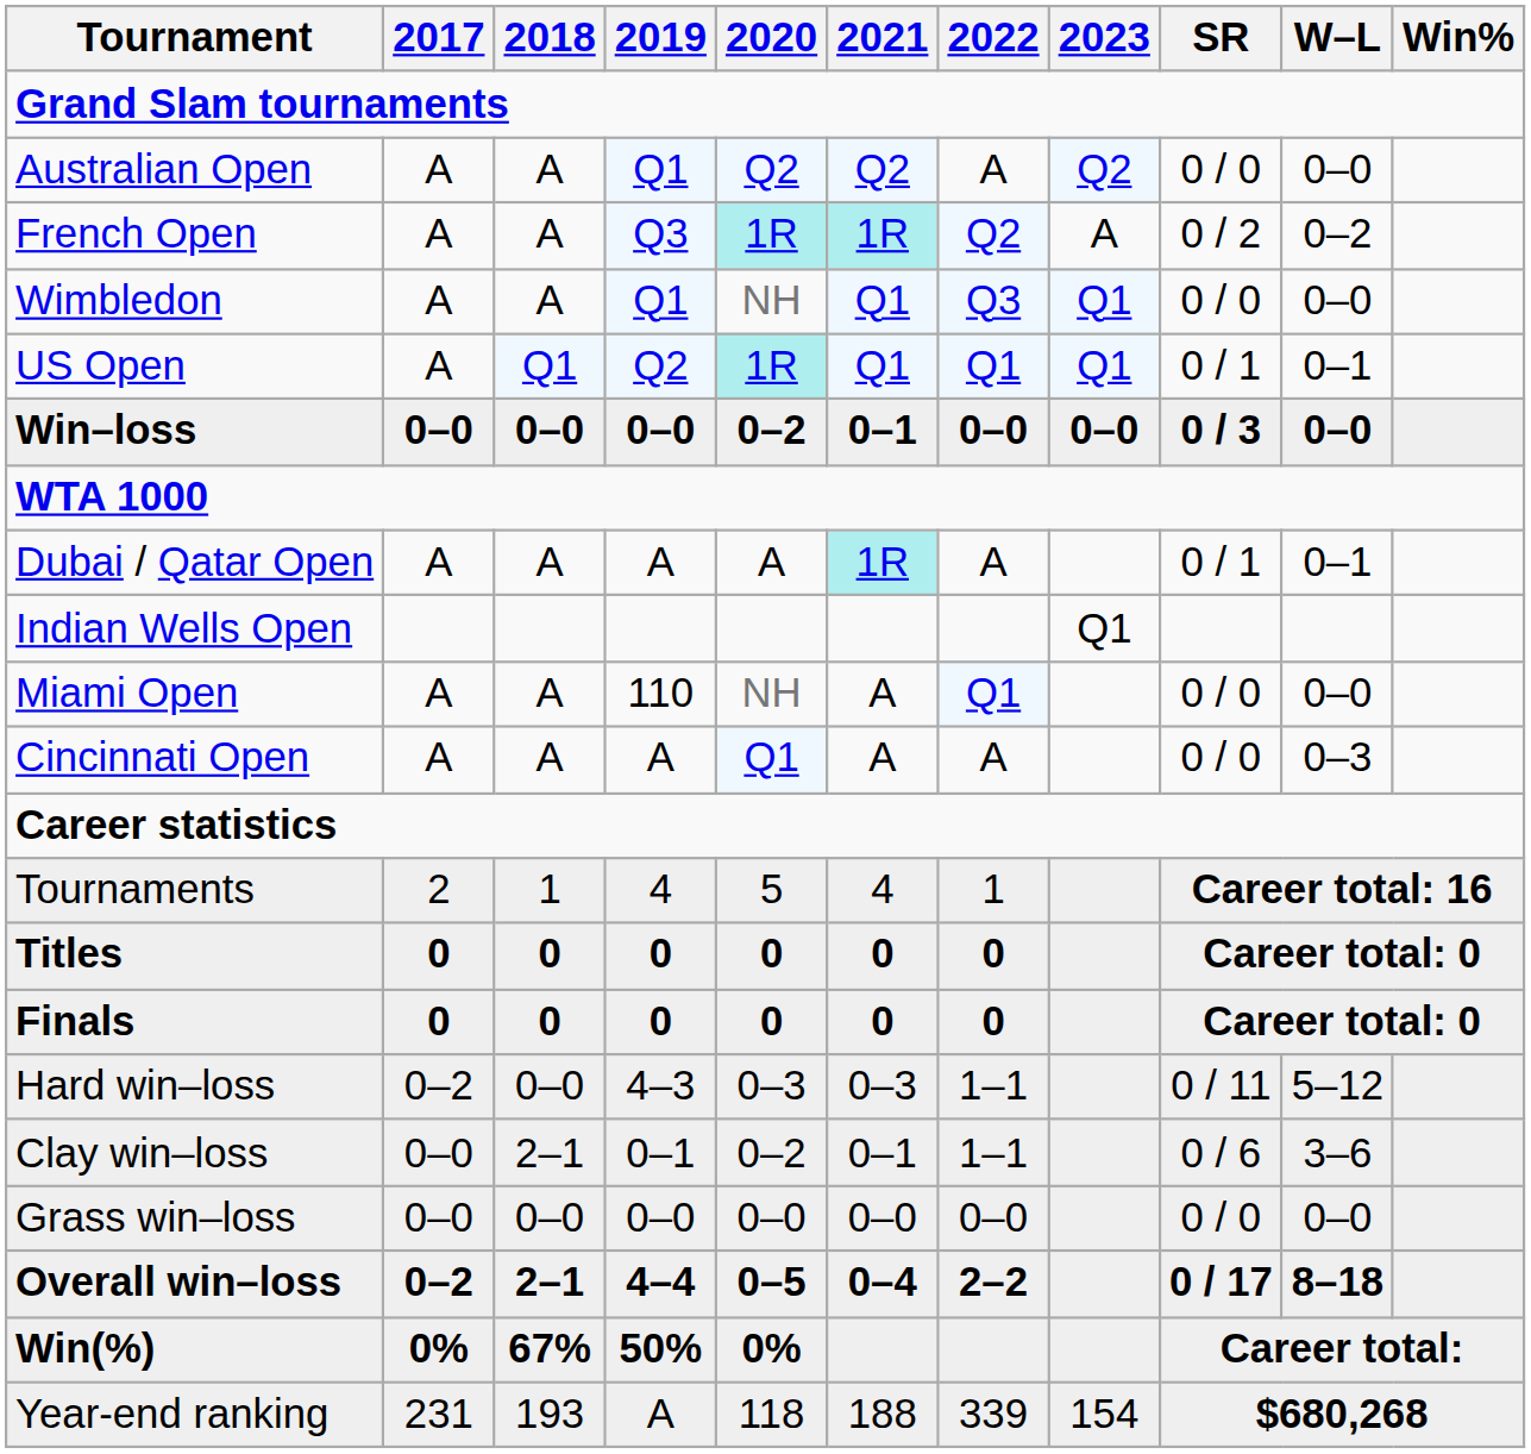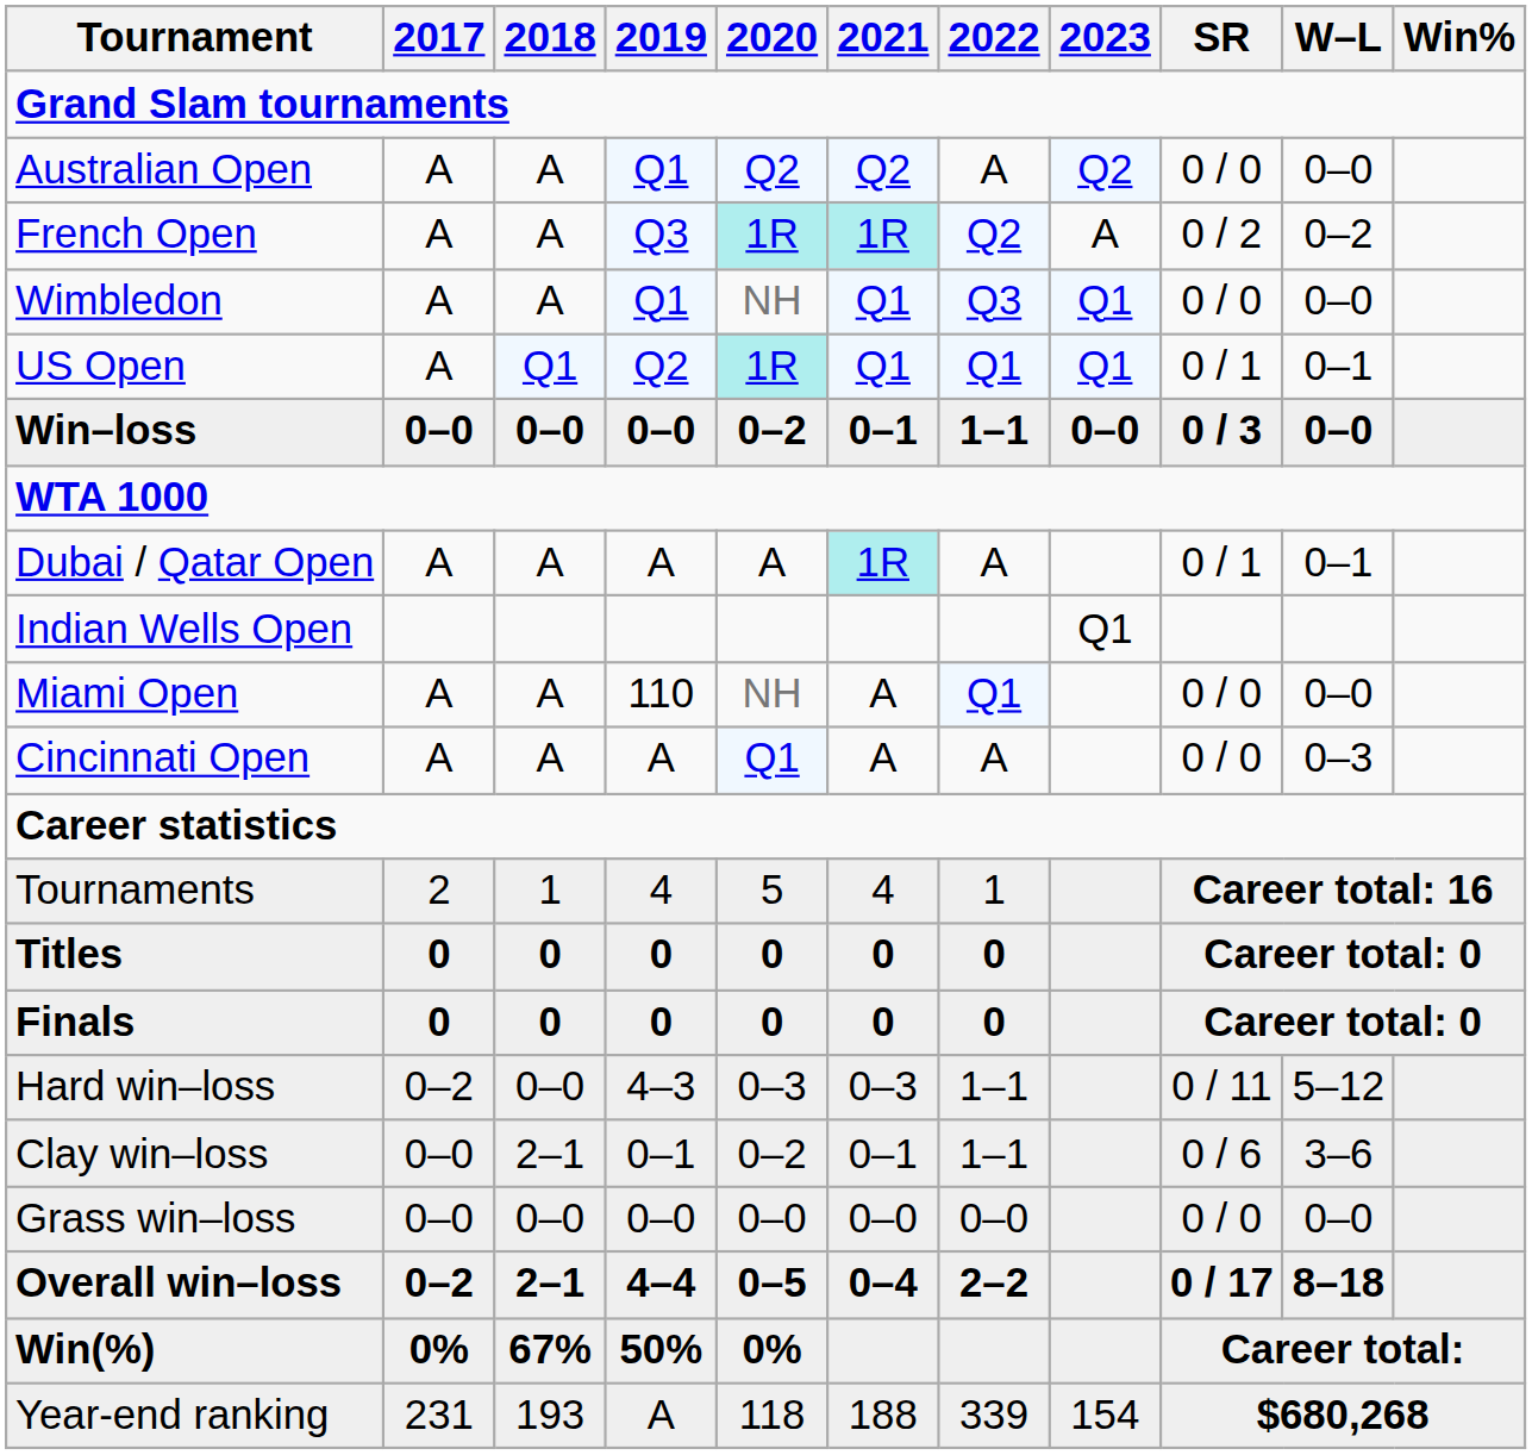 <table class=wikitable style=text-align:center>
 <tr>
 <th>Tournament</th>
 <th><a href='#'>2017</a></th>
 <th><a href='#'>2018</a></th>
 <th><a href='#'>2019</a></th>
 <th><a href='#'>2020</a></th>
 <th><a href='#'>2021</a></th>
 <th><a href='#'>2022</a></th>
 <th><a href='#'>2023</a></th>
 <th>SR</th>
 <th>W–L</th>
 <th>Win%</th>
 </tr>
 <tr>
 <td colspan="11" style="text-align:left"><strong><a href='#'>Grand Slam tournaments</a></strong></td>
 </tr>
 <tr>
 <td align=left><a href='#'>Australian Open</a></td>
 <td>A</td>
 <td>A</td>
 <td bgcolor=f0f8ff><a href='#'>Q1</a></td>
 <td bgcolor=f0f8ff><a href='#'>Q2</a></td>
 <td bgcolor=f0f8ff><a href='#'>Q2</a></td>
 <td>A</td>
 <td bgcolor=f0f8ff><a href='#'>Q2</a></td>
 <td>0 / 0</td>
 <td>0–0</td>
 <td></td>
 </tr>
 <tr>
 <td align=left><a href='#'>French Open</a></td>
 <td>A</td>
 <td>A</td>
 <td bgcolor=f0f8ff><a href='#'>Q3</a></td>
 <td bgcolor=afeeee><a href='#'>1R</a></td>
 <td bgcolor=afeeee><a href='#'>1R</a></td>
 <td bgcolor=f0f8ff><a href='#'>Q2</a></td>
 <td>A</td>
 <td>0 / 2</td>
 <td>0–2</td>
 <td></td>
 </tr>
 <tr>
 <td align=left><a href='#'>Wimbledon</a></td>
 <td>A</td>
 <td>A</td>
 <td bgcolor=f0f8ff><a href='#'>Q1</a></td>
 <td style=color:#767676>NH</td>
 <td bgcolor=f0f8ff><a href='#'>Q1</a></td>
 <td bgcolor=f0f8ff><a href='#'>Q3</a></td>
 <td bgcolor=f0f8ff><a href='#'>Q1</a></td>
 <td>0 / 0</td>
 <td>0–0</td>
 <td></td>
 </tr>
 <tr>
 <td align=left><a href='#'>US Open</a></td>
 <td>A</td>
 <td bgcolor=f0f8ff><a href='#'>Q1</a></td>
 <td bgcolor=f0f8ff><a href='#'>Q2</a></td>
 <td bgcolor=afeeee><a href='#'>1R</a></td>
 <td bgcolor=f0f8ff><a href='#'>Q1</a></td>
 <td bgcolor=f0f8ff><a href='#'>Q1</a></td>
 <td bgcolor=f0f8ff><a href='#'>Q1</a></td>
 <td>0 / 1</td>
 <td>0–1</td>
 <td></td>
 </tr>
 <tr style=font-weight:bold;background:#efefef>
 <td style=text-align:left>Win–loss</td>
 <td>0–0</td>
 <td>0–0</td>
 <td>0–0</td>
 <td>0–2</td>
 <td>0–1</td>
-<td>0–0</td>
+<td>1–1</td>
 <td>0–0</td>
 <td>0 / 3</td>
 <td>0–0</td>
 <td></td>
 </tr>
 <tr>
 <td colspan="11" style="text-align:left"><strong><a href='#'>WTA 1000</a></strong></td>
 </tr>
 <tr>
 <td align=left><a href='#'>Dubai</a> / <a href='#'>Qatar Open</a></td>
 <td>A</td>
 <td>A</td>
 <td>A</td>
 <td>A</td>
 <td bgcolor=afeeee><a href='#'>1R</a></td>
 <td>A</td>
 <td></td>
 <td>0 / 1</td>
 <td>0–1</td>
 <td></td>
 </tr>
 <tr>
 <td align=left><a href='#'>Indian Wells Open</a></td>
 <td></td>
 <td></td>
 <td></td>
 <td></td>
 <td></td>
 <td></td>
 <td>Q1</td>
 <td></td>
 <td></td>
 <td></td>
 </tr>
 <tr>
 <td align=left><a href='#'>Miami Open</a></td>
 <td>A</td>
 <td>A</td>
 <td>110</td>
 <td style=color:#767676>NH</td>
 <td>A</td>
 <td bgcolor=f0f8ff><a href='#'>Q1</a></td>
 <td></td>
 <td>0 / 0</td>
 <td>0–0</td>
 <td></td>
 </tr>
 <tr>
 <td align=left><a href='#'>Cincinnati Open</a></td>
 <td>A</td>
 <td>A</td>
 <td>A</td>
 <td bgcolor=f0f8ff><a href='#'>Q1</a></td>
 <td>A</td>
 <td>A</td>
 <td></td>
 <td>0 / 0</td>
 <td>0–3</td>
 <td></td>
 </tr>
 <tr>
 <td colspan="11" align="left"><strong>Career statistics</strong></td>
 </tr>
 <tr bgcolor=#efefef>
 <td style=text-align:left>Tournaments</td>
 <td>2</td>
 <td>1</td>
 <td>4</td>
 <td>5</td>
 <td>4</td>
 <td>1</td>
 <td></td>
 <td colspan="3"><strong>Career total: 16</strong></td>
 </tr>
 <tr style=font-weight:bold;background:#efefef>
 <td style=text-align:left>Titles</td>
 <td>0</td>
 <td>0</td>
 <td>0</td>
 <td>0</td>
 <td>0</td>
 <td>0</td>
 <td></td>
 <td colspan="3">Career total: 0</td>
 </tr>
 <tr style=font-weight:bold;background:#efefef>
 <td style=text-align:left>Finals</td>
 <td>0</td>
 <td>0</td>
 <td>0</td>
 <td>0</td>
 <td>0</td>
 <td>0</td>
 <td></td>
 <td colspan="3">Career total: 0</td>
 </tr>
 <tr bgcolor=#efefef>
 <td align=left>Hard win–loss</td>
 <td>0–2</td>
 <td>0–0</td>
 <td>4–3</td>
 <td>0–3</td>
 <td>0–3</td>
 <td>1–1</td>
 <td></td>
 <td>0 / 11</td>
 <td>5–12</td>
 <td></td>
 </tr>
 <tr bgcolor=#efefef>
 <td align=left>Clay win–loss</td>
 <td>0–0</td>
 <td>2–1</td>
 <td>0–1</td>
 <td>0–2</td>
 <td>0–1</td>
 <td>1–1</td>
 <td></td>
 <td>0 / 6</td>
 <td>3–6</td>
 <td></td>
 </tr>
 <tr bgcolor=#efefef>
 <td align=left>Grass win–loss</td>
 <td>0–0</td>
 <td>0–0</td>
 <td>0–0</td>
 <td>0–0</td>
 <td>0–0</td>
 <td>0–0</td>
 <td></td>
 <td>0 / 0</td>
 <td>0–0</td>
 <td></td>
 </tr>
 <tr style=font-weight:bold;background:#efefef>
 <td style=text-align:left>Overall win–loss</td>
 <td>0–2</td>
 <td>2–1</td>
 <td>4–4</td>
 <td>0–5</td>
 <td>0–4</td>
 <td>2–2</td>
 <td></td>
 <td>0 / 17</td>
 <td>8–18</td>
 <td></td>
 </tr>
 <tr style=font-weight:bold;background:#efefef>
 <td style=text-align:left>Win(%)</td>
 <td>0%</td>
 <td>67%</td>
 <td>50%</td>
 <td>0%</td>
 <td></td>
 <td></td>
 <td></td>
 <td colspan="3">Career total: </td>
 </tr>
 <tr style=background:#efefef>
 <td style=text-align:left>Year-end ranking</td>
 <td>231</td>
 <td>193</td>
 <td>A</td>
 <td>118</td>
 <td>188</td>
 <td>339</td>
 <td>154</td>
 <td colspan="3"><strong>$680,268</strong></td>
 </tr>
 </table>
